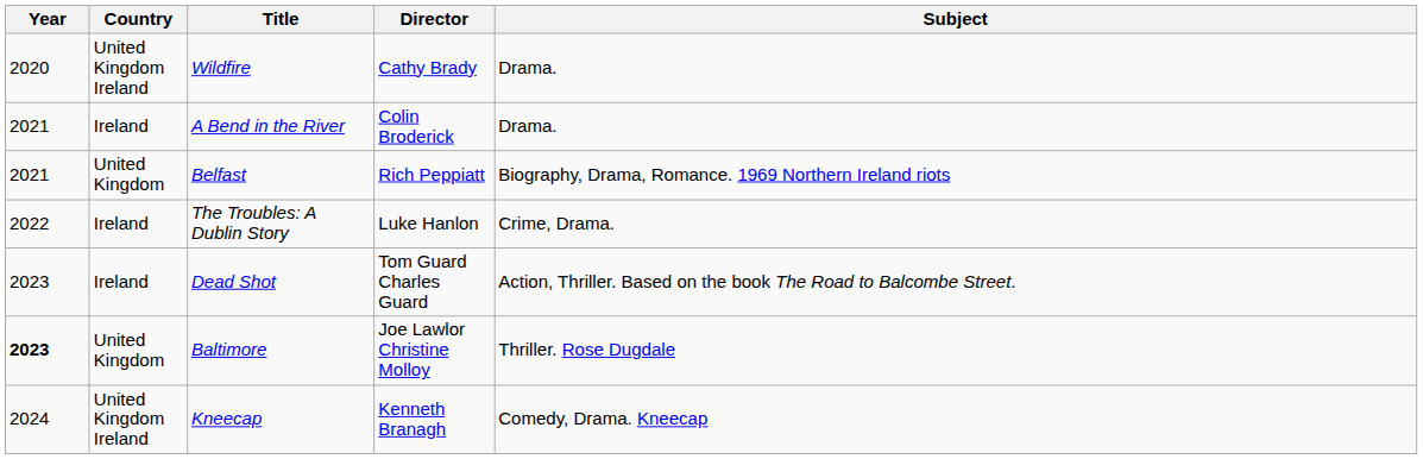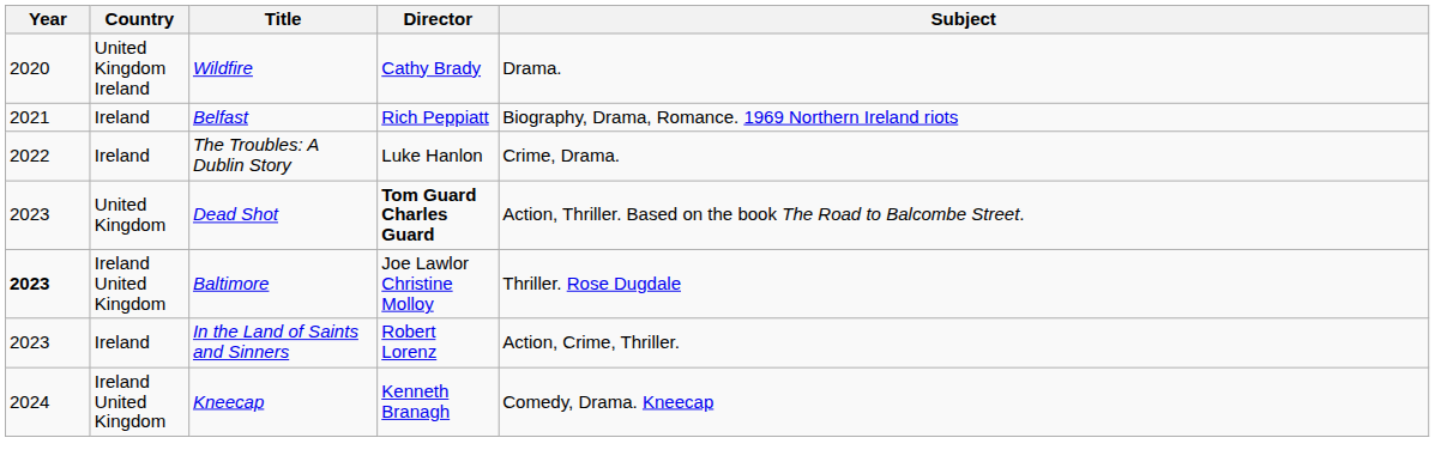 <table class="wikitable sortable" style="width:100%;">
 <tr>
 <th>Year</th>
 <th width= 80>Country</th>
 <th class="unsortable" style="width:160px;">Title</th>
 <th width=100>Director</th>
 <th class="unsortable">Subject</th>
 </tr>
 <tr>
 <td>2020</td>
 <td>United Kingdom<br>Ireland</td>
 <td><em><a href='#'>Wildfire</a></em></td>
 <td><a href='#'>Cathy Brady</a></td>
 <td>Drama.</td>
 </tr>
 <tr>
 <td>2021</td>
 <td>Ireland</td>
-<td><em><a href='#'>A Bend in the River</a></em></td>
-<td><a href='#'>Colin Broderick</a></td>
-<td>Drama.</td>
-</tr>
-<tr>
-<td>2021</td>
-<td>United Kingdom</td>
 <td><em><a href='#'>Belfast</a></em></td>
 <td><a href='#'>Rich Peppiatt</a></td>
 <td>Biography, Drama, Romance. <a href='#'>1969 Northern Ireland riots</a></td>
 </tr>
 <tr>
 <td>2022</td>
 <td>Ireland</td>
 <td><em>The Troubles: A Dublin Story</em></td>
 <td>Luke Hanlon</td>
 <td>Crime, Drama.</td>
 </tr>
 <tr>
 <td>2023</td>
-<td>Ireland</td>
+<td>United Kingdom</td>
 <td><em><a href='#'>Dead Shot</a></em></td>
-<td>Tom Guard<br>Charles Guard</td>
+<td><strong>Tom Guard<br>Charles Guard</strong></td>
 <td>Action, Thriller. Based on the book <em>The Road to Balcombe Street</em>.</td>
 </tr>
 <tr>
 <td><strong>2023</strong></td>
-<td>United Kingdom</td>
+<td>Ireland<br>United Kingdom</td>
 <td><em><a href='#'>Baltimore</a></em></td>
 <td>Joe Lawlor<br><a href='#'>Christine Molloy</a></td>
 <td>Thriller. <a href='#'>Rose Dugdale</a></td>
 </tr>
 <tr>
+<td>2023</td>
+<td>Ireland</td>
+<td><em><a href='#'>In the Land of Saints and Sinners</a></em></td>
+<td><a href='#'>Robert Lorenz</a></td>
+<td>Action, Crime, Thriller.</td>
+</tr>
+<tr>
 <td>2024</td>
-<td>United Kingdom<br>Ireland</td>
+<td>Ireland<br>United Kingdom</td>
 <td><em><a href='#'>Kneecap</a></em></td>
 <td><a href='#'>Kenneth Branagh</a></td>
 <td>Comedy, Drama. <a href='#'>Kneecap</a></td>
 </tr>
 </table>
